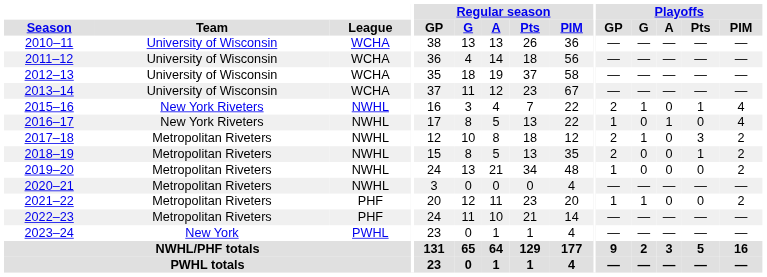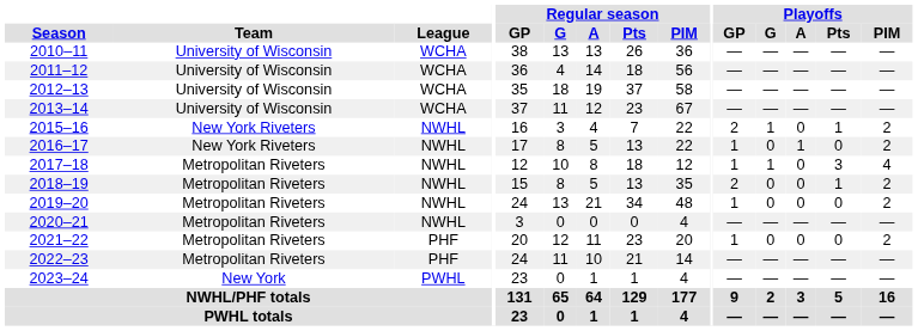 <table border="0" cellpadding="1" cellspacing="0" style="text-align:center; width:60em">
 <tr bgcolor="#e0e0e0">
 <th colspan="3" bgcolor="#ffffff"></th>
 <th rowspan="101" bgcolor="#ffffff"></th>
 <th colspan="5"><a href='#'>Regular season</a></th>
 <th rowspan="101" bgcolor="#ffffff"></th>
 <th colspan="5"><a href='#'>Playoffs</a></th>
 </tr>
 <tr bgcolor="#e0e0e0">
 <th><a href='#'>Season</a></th>
 <th>Team</th>
 <th>League</th>
 <th>GP</th>
 <th><a href='#'>G</a></th>
 <th><a href='#'>A</a></th>
 <th><a href='#'>Pts</a></th>
 <th><a href='#'>PIM</a></th>
 <th>GP</th>
 <th>G</th>
 <th>A</th>
 <th>Pts</th>
 <th>PIM</th>
 </tr>
 <tr>
 <td><a href='#'>2010–11</a></td>
 <td><a href='#'>University of Wisconsin</a></td>
 <td><a href='#'>WCHA</a></td>
 <td>38</td>
 <td>13</td>
 <td>13</td>
 <td>26</td>
 <td>36</td>
 <td>—</td>
 <td>—</td>
 <td>—</td>
 <td>—</td>
 <td>—</td>
 </tr>
 <tr bgcolor="#f0f0f0">
 <td><a href='#'>2011–12</a></td>
 <td>University of Wisconsin</td>
 <td>WCHA</td>
 <td>36</td>
 <td>4</td>
 <td>14</td>
 <td>18</td>
 <td>56</td>
 <td>—</td>
 <td>—</td>
 <td>—</td>
 <td>—</td>
 <td>—</td>
 </tr>
 <tr>
 <td><a href='#'>2012–13</a></td>
 <td>University of Wisconsin</td>
 <td>WCHA</td>
 <td>35</td>
 <td>18</td>
 <td>19</td>
 <td>37</td>
 <td>58</td>
 <td>—</td>
 <td>—</td>
 <td>—</td>
 <td>—</td>
 <td>—</td>
 </tr>
 <tr bgcolor="#f0f0f0">
 <td><a href='#'>2013–14</a></td>
 <td>University of Wisconsin</td>
 <td>WCHA</td>
 <td>37</td>
 <td>11</td>
 <td>12</td>
 <td>23</td>
 <td>67</td>
 <td>—</td>
 <td>—</td>
 <td>—</td>
 <td>—</td>
 <td>—</td>
 </tr>
 <tr>
 <td><a href='#'>2015–16</a></td>
 <td><a href='#'>New York Riveters</a></td>
 <td><a href='#'>NWHL</a></td>
 <td>16</td>
 <td>3</td>
 <td>4</td>
 <td>7</td>
 <td>22</td>
 <td>2</td>
 <td>1</td>
 <td>0</td>
 <td>1</td>
-<td>4</td>
+<td>2</td>
 </tr>
 <tr bgcolor="#f0f0f0">
 <td><a href='#'>2016–17</a></td>
 <td>New York Riveters</td>
 <td>NWHL</td>
 <td>17</td>
 <td>8</td>
 <td>5</td>
 <td>13</td>
 <td>22</td>
 <td>1</td>
 <td>0</td>
 <td>1</td>
 <td>0</td>
-<td>4</td>
+<td>2</td>
 </tr>
 <tr>
 <td><a href='#'>2017–18</a></td>
 <td>Metropolitan Riveters</td>
 <td>NWHL</td>
 <td>12</td>
 <td>10</td>
 <td>8</td>
 <td>18</td>
 <td>12</td>
-<td>2</td>
+<td>1</td>
 <td>1</td>
 <td>0</td>
 <td>3</td>
-<td>2</td>
+<td>4</td>
 </tr>
 <tr bgcolor="#f0f0f0">
 <td><a href='#'>2018–19</a></td>
 <td>Metropolitan Riveters</td>
 <td>NWHL</td>
 <td>15</td>
 <td>8</td>
 <td>5</td>
 <td>13</td>
 <td>35</td>
 <td>2</td>
 <td>0</td>
 <td>0</td>
 <td>1</td>
 <td>2</td>
 </tr>
 <tr>
 <td><a href='#'>2019–20</a></td>
 <td>Metropolitan Riveters</td>
 <td>NWHL</td>
 <td>24</td>
 <td>13</td>
 <td>21</td>
 <td>34</td>
 <td>48</td>
 <td>1</td>
 <td>0</td>
 <td>0</td>
 <td>0</td>
 <td>2</td>
 </tr>
 <tr bgcolor="#f0f0f0">
 <td><a href='#'>2020–21</a></td>
 <td>Metropolitan Riveters</td>
 <td>NWHL</td>
 <td>3</td>
 <td>0</td>
 <td>0</td>
 <td>0</td>
 <td>4</td>
 <td>—</td>
 <td>—</td>
 <td>—</td>
 <td>—</td>
 <td>—</td>
 </tr>
 <tr>
 <td><a href='#'>2021–22</a></td>
 <td>Metropolitan Riveters</td>
 <td>PHF</td>
 <td>20</td>
 <td>12</td>
 <td>11</td>
 <td>23</td>
 <td>20</td>
 <td>1</td>
-<td>1</td>
+<td>0</td>
 <td>0</td>
 <td>0</td>
 <td>2</td>
 </tr>
 <tr bgcolor="#f0f0f0">
 <td><a href='#'>2022–23</a></td>
 <td>Metropolitan Riveters</td>
 <td>PHF</td>
 <td>24</td>
 <td>11</td>
 <td>10</td>
 <td>21</td>
 <td>14</td>
 <td>—</td>
 <td>—</td>
 <td>—</td>
 <td>—</td>
 <td>—</td>
 </tr>
 <tr>
 <td><a href='#'>2023–24</a></td>
 <td><a href='#'>New York</a></td>
 <td><a href='#'>PWHL</a></td>
 <td>23</td>
 <td>0</td>
 <td>1</td>
 <td>1</td>
 <td>4</td>
 <td>—</td>
 <td>—</td>
 <td>—</td>
 <td>—</td>
 <td>—</td>
 </tr>
 <tr bgcolor="#e0e0e0">
 <th colspan="3">NWHL/PHF totals</th>
 <th>131</th>
 <th>65</th>
 <th>64</th>
 <th>129</th>
 <th>177</th>
 <th>9</th>
 <th>2</th>
 <th>3</th>
 <th>5</th>
 <th>16</th>
 </tr>
 <tr bgcolor="#e0e0e0">
 <th colspan="3">PWHL totals</th>
 <th>23</th>
 <th>0</th>
 <th>1</th>
 <th>1</th>
 <th>4</th>
 <th>—</th>
 <th>—</th>
 <th>—</th>
 <th>—</th>
 <th>—</th>
 </tr>
 </table>
